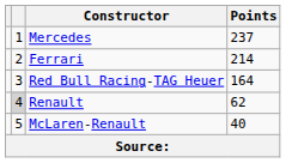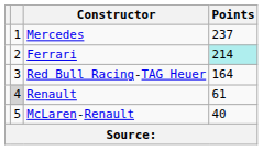 <table class="wikitable" style="font-size: 85%;">
 <tr>
 <th></th>
 <th></th>
 <th>Constructor</th>
 <th>Points</th>
 </tr>
 <tr>
 <td align="left"></td>
 <td align="center">1</td>
 <td> <a href='#'>Mercedes</a></td>
 <td align="left">237</td>
 </tr>
 <tr>
 <td align="left"></td>
 <td align="center">2</td>
 <td> <a href='#'>Ferrari</a></td>
-<td align="left">214</td>
+<td align="left" style="background: paleturquoise;">214</td>
 </tr>
 <tr>
 <td align="left"></td>
 <td align="center">3</td>
 <td> <a href='#'>Red Bull Racing</a>-<a href='#'>TAG Heuer</a></td>
 <td align="left">164</td>
 </tr>
 <tr>
 <td align="left"></td>
 <td align="center" style="background: lightgrey;">4</td>
 <td> <a href='#'>Renault</a></td>
-<td align="left">62</td>
+<td align="left">61</td>
 </tr>
 <tr>
 <td align="left"></td>
 <td align="center">5</td>
 <td> <a href='#'>McLaren</a>-<a href='#'>Renault</a></td>
 <td align="left">40</td>
 </tr>
 <tr>
 <th colspan=4>Source:</th>
 </tr>
 </table>
